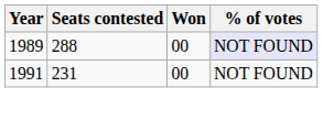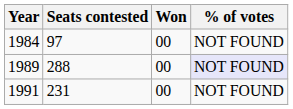 <table class="wikitable">
 <tr>
 <th>Year</th>
 <th>Seats contested</th>
 <th>Won</th>
 <th>% of votes</th>
+</tr>
+<tr>
+<td>1984</td>
+<td>97</td>
+<td>00</td>
+<td>NOT FOUND</td>
 </tr>
 <tr>
 <td>1989</td>
 <td>288</td>
 <td>00</td>
 <td style="background: lavender;">NOT FOUND</td>
 </tr>
 <tr>
 <td>1991</td>
 <td>231</td>
 <td>00</td>
 <td>NOT FOUND</td>
 </tr>
 </table>
